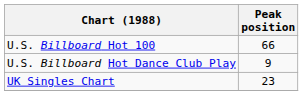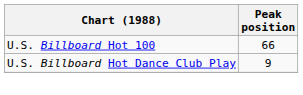 <table class="wikitable sortable">
 <tr>
 <th>Chart (1988)</th>
 <th>Peak<br>position</th>
 </tr>
 <tr>
 <td>U.S. <a href='#'><em>Billboard</em> Hot 100</a></td>
 <td align="center">66</td>
 </tr>
 <tr>
 <td>U.S. <em>Billboard</em> <a href='#'>Hot Dance Club Play</a></td>
 <td align="center">9</td>
 </tr>
 <tr>
-<td><a href='#'>UK Singles Chart</a></td>
-<td align="center">23</td>
-</tr>
-<tr>
 </tr>
 </table>
